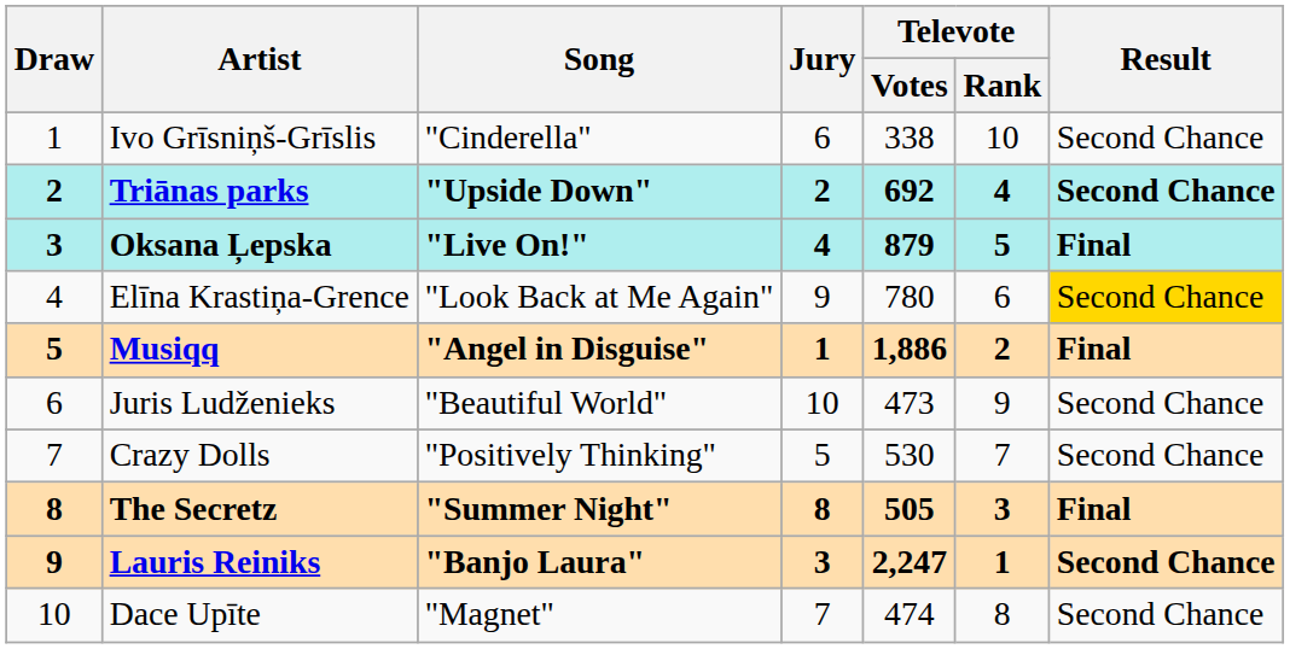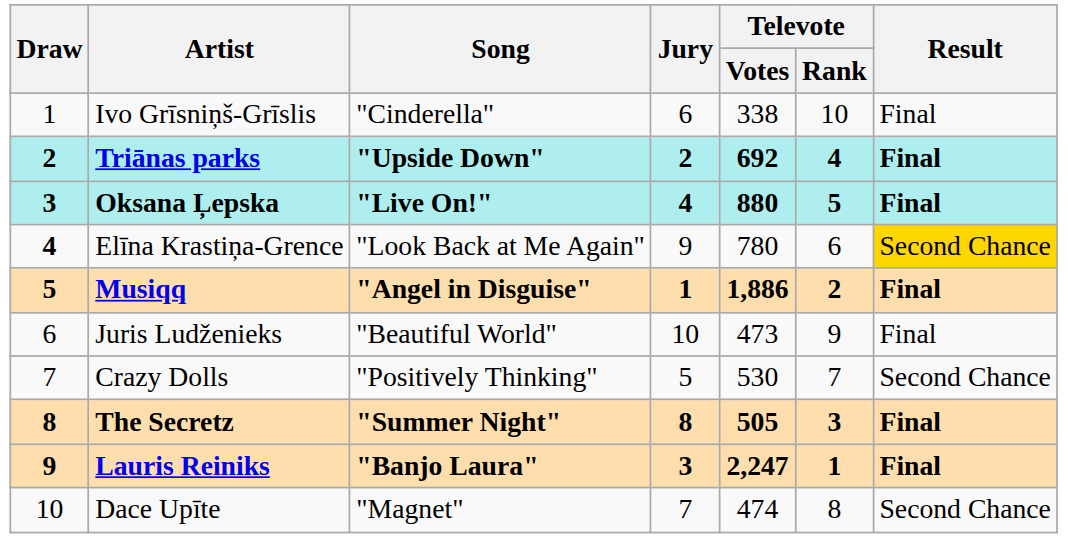 <table class="sortable wikitable" style="margin: 1em auto 1em auto; text-align:center">
 <tr>
 <th rowspan="2">Draw</th>
 <th rowspan="2">Artist</th>
 <th rowspan="2">Song</th>
 <th rowspan="2">Jury</th>
 <th colspan="2">Televote</th>
 <th rowspan="2">Result</th>
 </tr>
 <tr>
 <th>Votes</th>
 <th>Rank</th>
 </tr>
 <tr>
 <td>1</td>
 <td align="left">Ivo Grīsniņš-Grīslis</td>
 <td align="left">"Cinderella"</td>
 <td>6</td>
 <td>338</td>
 <td>10</td>
-<td align="left">Second Chance</td>
+<td align="left">Final</td>
 </tr>
 <tr style="font-weight:bold; background:paleturquoise;">
 <td>2</td>
 <td align="left"><a href='#'>Triānas parks</a></td>
 <td align="left">"Upside Down"</td>
 <td>2</td>
 <td>692</td>
 <td>4</td>
-<td align="left">Second Chance</td>
+<td align="left">Final</td>
 </tr>
 <tr style="font-weight:bold; background:paleturquoise;">
 <td>3</td>
 <td align="left">Oksana Ļepska</td>
 <td align="left">"Live On!"</td>
 <td>4</td>
-<td>879</td>
+<td>880</td>
 <td>5</td>
 <td align="left">Final</td>
 </tr>
 <tr>
-<td>4</td>
+<td><strong>4</strong></td>
 <td align="left">Elīna Krastiņa-Grence</td>
 <td align="left">"Look Back at Me Again"</td>
 <td>9</td>
 <td>780</td>
 <td>6</td>
 <td align="left" style="background: gold;">Second Chance</td>
 </tr>
 <tr style="font-weight:bold; background:navajowhite;">
 <td>5</td>
 <td align="left"><a href='#'>Musiqq</a></td>
 <td align="left">"Angel in Disguise"</td>
 <td>1</td>
 <td>1,886</td>
 <td>2</td>
 <td align="left">Final</td>
 </tr>
 <tr>
 <td>6</td>
 <td align="left">Juris Ludženieks</td>
 <td align="left">"Beautiful World"</td>
 <td>10</td>
 <td>473</td>
 <td>9</td>
-<td align="left">Second Chance</td>
+<td align="left">Final</td>
 </tr>
 <tr>
 <td>7</td>
 <td align="left">Crazy Dolls</td>
 <td align="left">"Positively Thinking"</td>
 <td>5</td>
 <td>530</td>
 <td>7</td>
 <td align="left">Second Chance</td>
 </tr>
 <tr style="font-weight:bold; background:navajowhite;">
 <td>8</td>
 <td align="left">The Secretz</td>
 <td align="left">"Summer Night"</td>
 <td>8</td>
 <td>505</td>
 <td>3</td>
 <td align="left">Final</td>
 </tr>
 <tr style="font-weight:bold; background:navajowhite;">
 <td>9</td>
 <td align="left"><a href='#'>Lauris Reiniks</a></td>
 <td align="left">"Banjo Laura"</td>
 <td>3</td>
 <td>2,247</td>
 <td>1</td>
-<td align="left">Second Chance</td>
+<td align="left">Final</td>
 </tr>
 <tr>
 <td>10</td>
 <td align="left">Dace Upīte</td>
 <td align="left">"Magnet"</td>
 <td>7</td>
 <td>474</td>
 <td>8</td>
 <td align="left">Second Chance</td>
 </tr>
 </table>
